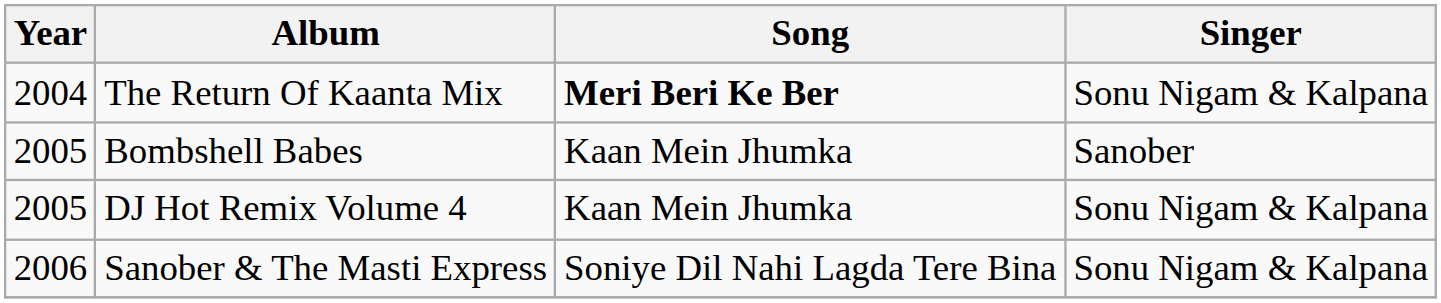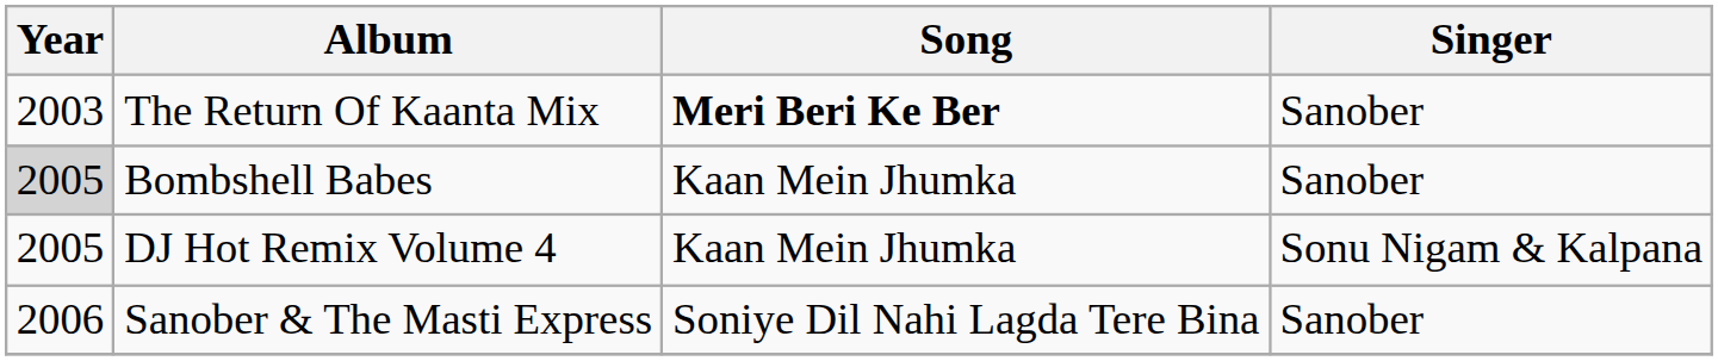 <table class="wikitable">
 <tr>
 <th>Year</th>
 <th>Album</th>
 <th>Song</th>
 <th>Singer</th>
 </tr>
 <tr>
-<td>2004</td>
+<td>2003</td>
 <td>The Return Of Kaanta Mix</td>
 <td><strong>Meri Beri Ke Ber</strong></td>
-<td>Sonu Nigam & Kalpana</td>
+<td>Sanober</td>
 </tr>
 <tr>
-<td>2005</td>
+<td style="background: lightgrey;">2005</td>
 <td>Bombshell Babes</td>
 <td>Kaan Mein Jhumka</td>
 <td>Sanober</td>
 </tr>
 <tr>
 <td>2005</td>
 <td>DJ Hot Remix Volume 4</td>
 <td>Kaan Mein Jhumka</td>
 <td>Sonu Nigam & Kalpana</td>
 </tr>
 <tr>
 <td>2006</td>
 <td>Sanober & The Masti Express</td>
 <td>Soniye Dil Nahi Lagda Tere Bina</td>
-<td>Sonu Nigam & Kalpana</td>
+<td>Sanober</td>
 </tr>
 <tr>
 </tr>
 </table>
